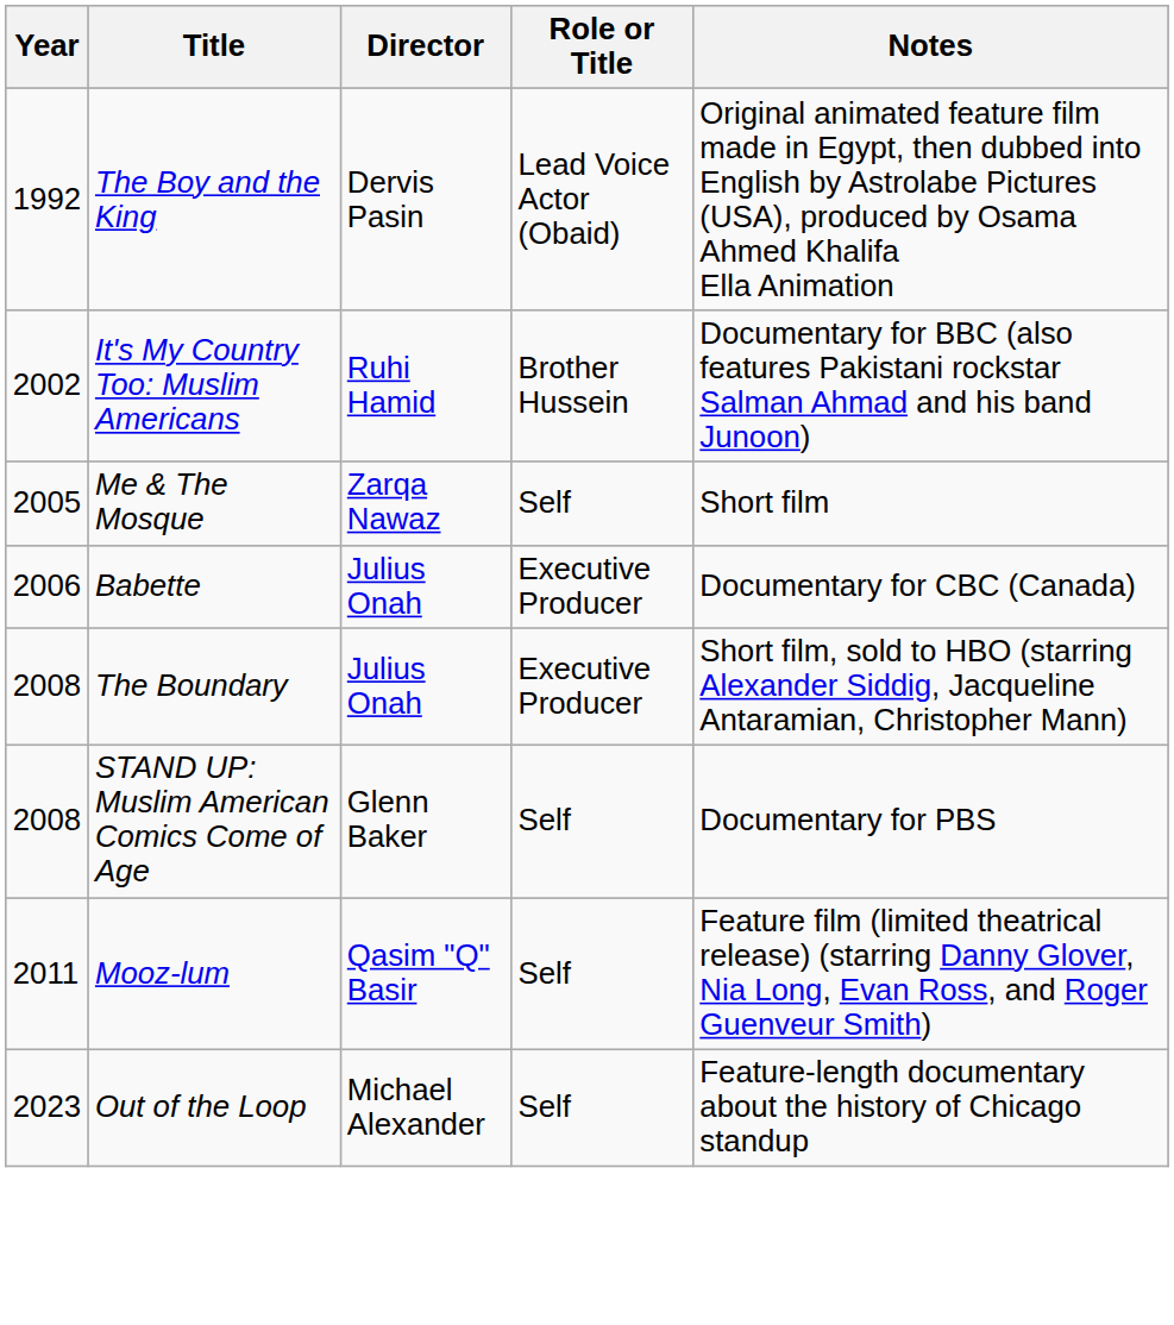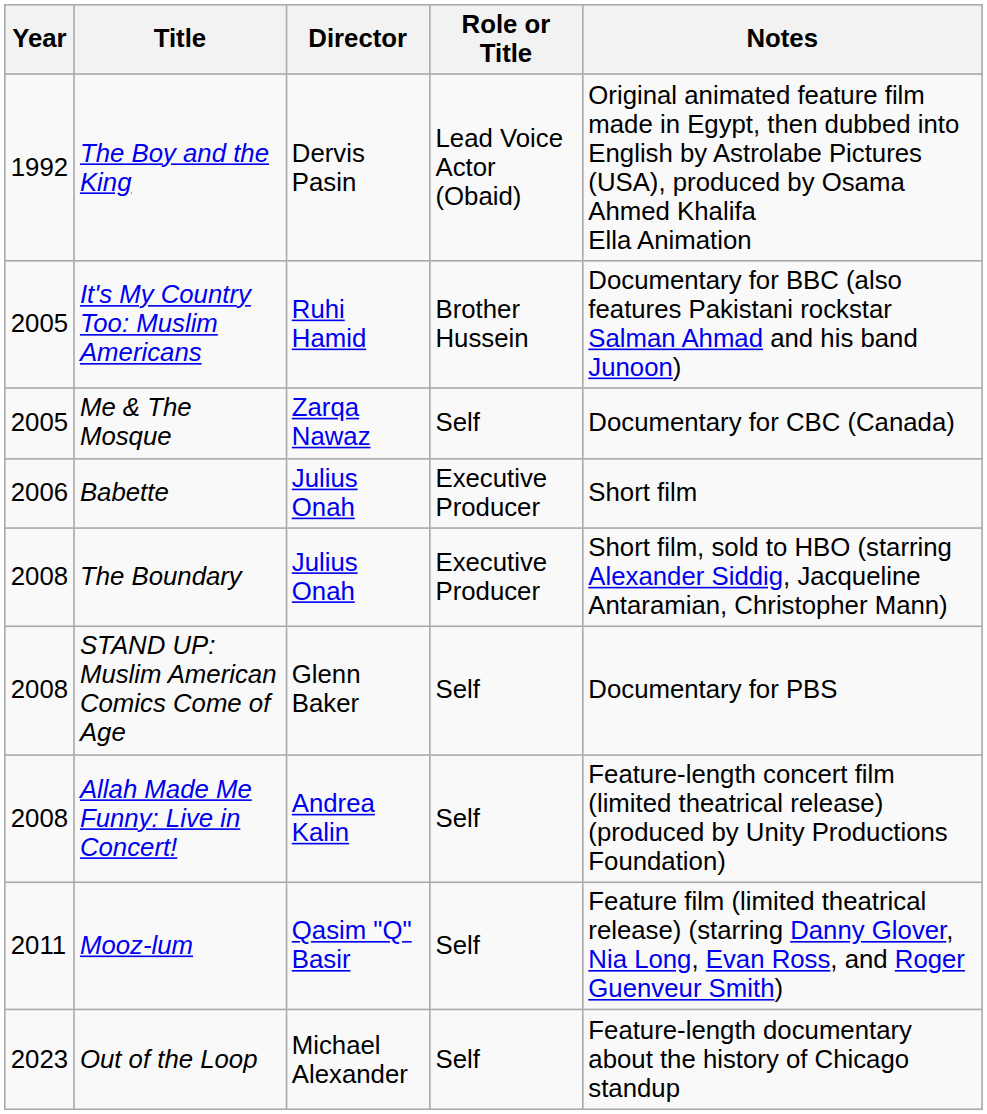 <table class="wikitable sortable">
 <tr>
 <th>Year</th>
 <th>Title</th>
 <th>Director</th>
 <th>Role or Title</th>
 <th class="unsortable">Notes</th>
 </tr>
 <tr>
 <td>1992</td>
 <td><em><a href='#'>The Boy and the King</a></em></td>
 <td>Dervis Pasin</td>
 <td>Lead Voice Actor (Obaid)</td>
 <td>Original animated feature film made in Egypt, then dubbed into English by Astrolabe Pictures (USA), produced by Osama Ahmed Khalifa<br>Ella Animation</td>
 </tr>
 <tr>
-<td>2002</td>
+<td>2005</td>
 <td><em><a href='#'>It's My Country Too: Muslim Americans</a></em></td>
 <td><a href='#'>Ruhi Hamid</a></td>
 <td>Brother Hussein</td>
 <td>Documentary for BBC (also features Pakistani rockstar <a href='#'>Salman Ahmad</a> and his band <a href='#'>Junoon</a>)</td>
 </tr>
 <tr>
 <td>2005</td>
 <td><em>Me & The Mosque</em></td>
 <td><a href='#'>Zarqa Nawaz</a></td>
 <td>Self</td>
-<td>Short film</td>
+<td>Documentary for CBC (Canada)</td>
 </tr>
 <tr>
 <td>2006</td>
 <td><em>Babette</em></td>
 <td><a href='#'>Julius Onah</a></td>
 <td>Executive Producer</td>
-<td>Documentary for CBC (Canada)</td>
+<td>Short film</td>
 </tr>
 <tr>
 <td>2008</td>
 <td><em>The Boundary</em></td>
 <td><a href='#'>Julius Onah</a></td>
 <td>Executive Producer</td>
 <td>Short film, sold to HBO (starring <a href='#'>Alexander Siddig</a>, Jacqueline Antaramian, Christopher Mann)</td>
 </tr>
 <tr>
 <td>2008</td>
 <td><em>STAND UP: Muslim American Comics Come of Age</em></td>
 <td>Glenn Baker</td>
 <td>Self</td>
 <td>Documentary for PBS</td>
 </tr>
 <tr>
+<td>2008</td>
+<td><em><a href='#'>Allah Made Me Funny: Live in Concert!</a></em></td>
+<td><a href='#'>Andrea Kalin</a></td>
+<td>Self</td>
+<td>Feature-length concert film (limited theatrical release) (produced by Unity Productions Foundation)</td>
+</tr>
+<tr>
 <td>2011</td>
 <td><em><a href='#'>Mooz-lum</a></em></td>
 <td><a href='#'>Qasim "Q" Basir</a></td>
 <td>Self</td>
 <td>Feature film (limited theatrical release) (starring <a href='#'>Danny Glover</a>, <a href='#'>Nia Long</a>, <a href='#'>Evan Ross</a>, and <a href='#'>Roger Guenveur Smith</a>)</td>
 </tr>
 <tr>
 <td>2023</td>
 <td><em>Out of the Loop</em></td>
 <td>Michael Alexander</td>
 <td>Self</td>
 <td>Feature-length documentary about the history of Chicago standup</td>
 </tr>
 </table>
